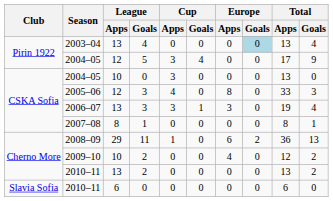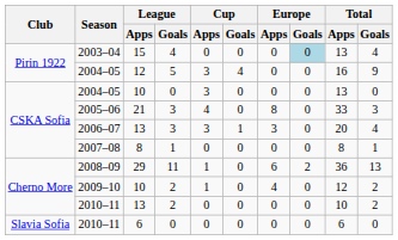 <table class="wikitable" style="text-align:center">
 <tr>
 <th rowspan="2">Club</th>
 <th rowspan="2">Season</th>
 <th colspan="2">League</th>
 <th colspan="2">Cup</th>
 <th colspan="2">Europe</th>
 <th colspan="2">Total</th>
 </tr>
 <tr>
 <th>Apps</th>
 <th>Goals</th>
 <th>Apps</th>
 <th>Goals</th>
 <th>Apps</th>
 <th>Goals</th>
 <th>Apps</th>
 <th>Goals</th>
 </tr>
 <tr>
 <td rowspan="2"><a href='#'>Pirin 1922</a></td>
 <td>2003–04</td>
-<td>13</td>
+<td>15</td>
 <td>4</td>
 <td>0</td>
 <td>0</td>
 <td>0</td>
 <td style="background: lightblue;">0</td>
 <td>13</td>
 <td>4</td>
 </tr>
 <tr>
 <td>2004–05</td>
 <td>12</td>
 <td>5</td>
 <td>3</td>
 <td>4</td>
 <td>0</td>
 <td>0</td>
-<td>17</td>
+<td>16</td>
 <td>9</td>
 </tr>
 <tr>
 <td rowspan="4"><a href='#'>CSKA Sofia</a></td>
 <td>2004–05</td>
 <td>10</td>
 <td>0</td>
 <td>3</td>
 <td>0</td>
 <td>0</td>
 <td>0</td>
 <td>13</td>
 <td>0</td>
 </tr>
 <tr>
 <td>2005–06</td>
-<td>12</td>
+<td>21</td>
 <td>3</td>
 <td>4</td>
 <td>0</td>
 <td>8</td>
 <td>0</td>
 <td>33</td>
 <td>3</td>
 </tr>
 <tr>
 <td>2006–07</td>
 <td>13</td>
 <td>3</td>
 <td>3</td>
 <td>1</td>
 <td>3</td>
 <td>0</td>
-<td>19</td>
+<td>20</td>
 <td>4</td>
 </tr>
 <tr>
 <td>2007–08</td>
 <td>8</td>
 <td>1</td>
 <td>0</td>
 <td>0</td>
 <td>0</td>
 <td>0</td>
 <td>8</td>
 <td>1</td>
 </tr>
 <tr>
 <td rowspan="3"><a href='#'>Cherno More</a></td>
 <td>2008–09</td>
 <td>29</td>
 <td>11</td>
 <td>1</td>
 <td>0</td>
 <td>6</td>
 <td>2</td>
 <td>36</td>
 <td>13</td>
 </tr>
 <tr>
 <td>2009–10</td>
 <td>10</td>
 <td>2</td>
-<td>0</td>
+<td>1</td>
 <td>0</td>
 <td>4</td>
 <td>0</td>
 <td>12</td>
 <td>2</td>
 </tr>
 <tr>
 <td>2010–11</td>
 <td>13</td>
 <td>2</td>
 <td>0</td>
 <td>0</td>
 <td>0</td>
 <td>0</td>
-<td>13</td>
+<td>10</td>
 <td>2</td>
 </tr>
 <tr>
 <td><a href='#'>Slavia Sofia</a></td>
 <td>2010–11</td>
 <td>6</td>
 <td>0</td>
 <td>0</td>
 <td>0</td>
 <td>0</td>
 <td>0</td>
 <td>6</td>
 <td>0</td>
 </tr>
 </table>
